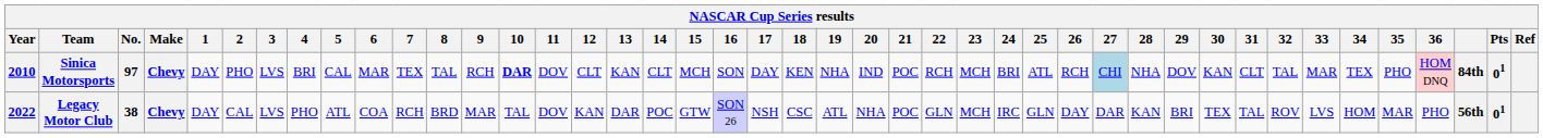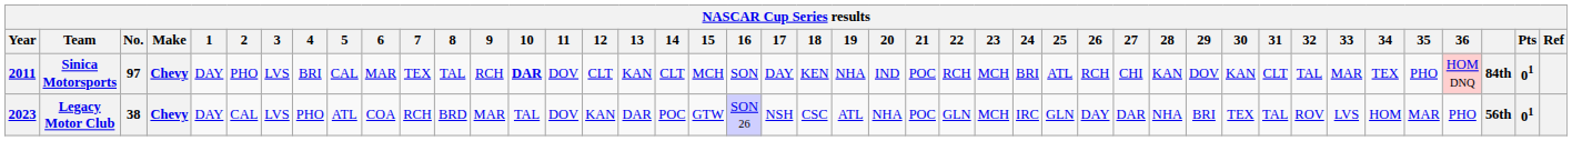 <table class="wikitable" style="text-align:center; font-size:75%">
 <tr>
 <th colspan=43><a href='#'>NASCAR Cup Series</a> results</th>
 </tr>
 <tr>
 <th>Year</th>
 <th>Team</th>
 <th>No.</th>
 <th>Make</th>
 <th>1</th>
 <th>2</th>
 <th>3</th>
 <th>4</th>
 <th>5</th>
 <th>6</th>
 <th>7</th>
 <th>8</th>
 <th>9</th>
 <th>10</th>
 <th>11</th>
 <th>12</th>
 <th>13</th>
 <th>14</th>
 <th>15</th>
 <th>16</th>
 <th>17</th>
 <th>18</th>
 <th>19</th>
 <th>20</th>
 <th>21</th>
 <th>22</th>
 <th>23</th>
 <th>24</th>
 <th>25</th>
 <th>26</th>
 <th>27</th>
 <th>28</th>
 <th>29</th>
 <th>30</th>
 <th>31</th>
 <th>32</th>
 <th>33</th>
 <th>34</th>
 <th>35</th>
 <th>36</th>
 <th></th>
 <th>Pts</th>
 <th>Ref</th>
 </tr>
 <tr>
-<th><a href='#'>2010</a></th>
+<th><a href='#'>2011</a></th>
 <th><a href='#'>Sinica Motorsports</a></th>
 <th>97</th>
 <th><a href='#'>Chevy</a></th>
 <td><a href='#'>DAY</a></td>
 <td><a href='#'>PHO</a></td>
 <td><a href='#'>LVS</a></td>
 <td><a href='#'>BRI</a></td>
 <td><a href='#'>CAL</a></td>
 <td><a href='#'>MAR</a></td>
 <td><a href='#'>TEX</a></td>
 <td><a href='#'>TAL</a></td>
 <td><a href='#'>RCH</a></td>
 <td><strong><a href='#'>DAR</a></strong></td>
 <td><a href='#'>DOV</a></td>
 <td><a href='#'>CLT</a></td>
 <td><a href='#'>KAN</a></td>
 <td><a href='#'>CLT</a></td>
 <td><a href='#'>MCH</a></td>
 <td><a href='#'>SON</a></td>
 <td><a href='#'>DAY</a></td>
 <td><a href='#'>KEN</a></td>
 <td><a href='#'>NHA</a></td>
 <td><a href='#'>IND</a></td>
 <td><a href='#'>POC</a></td>
 <td><a href='#'>RCH</a></td>
 <td><a href='#'>MCH</a></td>
 <td><a href='#'>BRI</a></td>
 <td><a href='#'>ATL</a></td>
 <td><a href='#'>RCH</a></td>
-<td style="background: lightblue;"><a href='#'>CHI</a></td>
-<td><a href='#'>NHA</a></td>
+<td><a href='#'>CHI</a></td>
+<td><a href='#'>KAN</a></td>
 <td><a href='#'>DOV</a></td>
 <td><a href='#'>KAN</a></td>
 <td><a href='#'>CLT</a></td>
 <td><a href='#'>TAL</a></td>
 <td><a href='#'>MAR</a></td>
 <td><a href='#'>TEX</a></td>
 <td><a href='#'>PHO</a></td>
 <td style="background:#FFCFCF;"><a href='#'>HOM</a><br><small>DNQ</small></td>
 <th>84th</th>
 <th>0<sup>1</sup></th>
 <th></th>
 </tr>
 <tr>
-<th><a href='#'>2022</a></th>
+<th><a href='#'>2023</a></th>
 <th><a href='#'>Legacy Motor Club</a></th>
 <th>38</th>
 <th><a href='#'>Chevy</a></th>
 <td><a href='#'>DAY</a></td>
 <td><a href='#'>CAL</a></td>
 <td><a href='#'>LVS</a></td>
 <td><a href='#'>PHO</a></td>
 <td><a href='#'>ATL</a></td>
 <td><a href='#'>COA</a></td>
 <td><a href='#'>RCH</a></td>
 <td><a href='#'>BRD</a></td>
 <td><a href='#'>MAR</a></td>
 <td><a href='#'>TAL</a></td>
 <td><a href='#'>DOV</a></td>
 <td><a href='#'>KAN</a></td>
 <td><a href='#'>DAR</a></td>
 <td><a href='#'>POC</a></td>
 <td><a href='#'>GTW</a></td>
 <td style="background:#CFCFFF;"><a href='#'>SON</a><br><small>26</small></td>
 <td><a href='#'>NSH</a></td>
 <td><a href='#'>CSC</a></td>
 <td><a href='#'>ATL</a></td>
 <td><a href='#'>NHA</a></td>
 <td><a href='#'>POC</a></td>
 <td><a href='#'>GLN</a></td>
 <td><a href='#'>MCH</a></td>
 <td><a href='#'>IRC</a></td>
 <td><a href='#'>GLN</a></td>
 <td><a href='#'>DAY</a></td>
 <td><a href='#'>DAR</a></td>
-<td><a href='#'>KAN</a></td>
+<td><a href='#'>NHA</a></td>
 <td><a href='#'>BRI</a></td>
 <td><a href='#'>TEX</a></td>
 <td><a href='#'>TAL</a></td>
 <td><a href='#'>ROV</a></td>
 <td><a href='#'>LVS</a></td>
 <td><a href='#'>HOM</a></td>
 <td><a href='#'>MAR</a></td>
 <td><a href='#'>PHO</a></td>
 <th>56th</th>
 <th>0<sup>1</sup></th>
 <th></th>
 </tr>
 </table>
